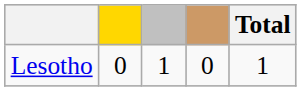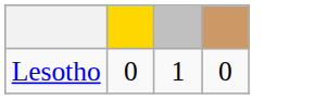 <table class="wikitable">
 <tr>
 <th></th>
 <th style="background-color:gold">        </th>
 <th style="background-color:silver">      </th>
 <th style="background-color:#CC9966">      </th>
-<th>Total</th>
 </tr>
 <tr align="center">
 <td> <a href='#'>Lesotho</a></td>
 <td>0</td>
 <td>1</td>
 <td>0</td>
-<td>1</td>
 </tr>
 </table>
